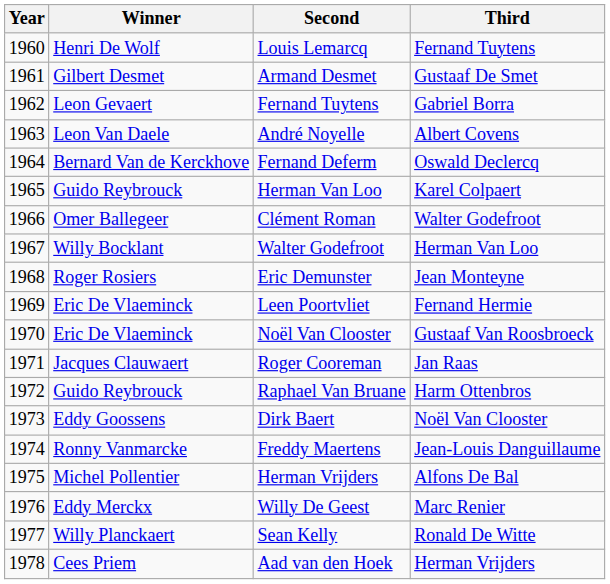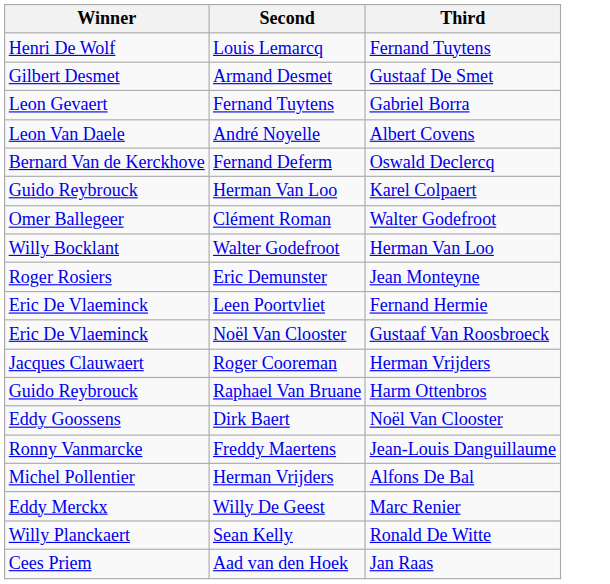 <table class="wikitable">
 <tr>
-<th>Year</th>
 <th>Winner</th>
 <th>Second</th>
 <th>Third</th>
 </tr>
 <tr>
-<td>1960</td>
 <td> <a href='#'>Henri De Wolf</a></td>
 <td> <a href='#'>Louis Lemarcq</a></td>
 <td> <a href='#'>Fernand Tuytens</a></td>
 </tr>
 <tr>
-<td>1961</td>
 <td> <a href='#'>Gilbert Desmet</a></td>
 <td> <a href='#'>Armand Desmet</a></td>
 <td> <a href='#'>Gustaaf De Smet</a></td>
 </tr>
 <tr>
-<td>1962</td>
 <td> <a href='#'>Leon Gevaert</a></td>
 <td> <a href='#'>Fernand Tuytens</a></td>
 <td> <a href='#'>Gabriel Borra</a></td>
 </tr>
 <tr>
-<td>1963</td>
 <td> <a href='#'>Leon Van Daele</a></td>
 <td> <a href='#'>André Noyelle</a></td>
 <td> <a href='#'>Albert Covens</a></td>
 </tr>
 <tr>
-<td>1964</td>
 <td> <a href='#'>Bernard Van de Kerckhove</a></td>
 <td> <a href='#'>Fernand Deferm</a></td>
 <td> <a href='#'>Oswald Declercq</a></td>
 </tr>
 <tr>
-<td>1965</td>
 <td> <a href='#'>Guido Reybrouck</a></td>
 <td> <a href='#'>Herman Van Loo</a></td>
 <td> <a href='#'>Karel Colpaert</a></td>
 </tr>
 <tr>
-<td>1966</td>
 <td> <a href='#'>Omer Ballegeer</a></td>
 <td> <a href='#'>Clément Roman</a></td>
 <td> <a href='#'>Walter Godefroot</a></td>
 </tr>
 <tr>
-<td>1967</td>
 <td> <a href='#'>Willy Bocklant</a></td>
 <td> <a href='#'>Walter Godefroot</a></td>
 <td> <a href='#'>Herman Van Loo</a></td>
 </tr>
 <tr>
-<td>1968</td>
 <td> <a href='#'>Roger Rosiers</a></td>
 <td> <a href='#'>Eric Demunster</a></td>
 <td> <a href='#'>Jean Monteyne</a></td>
 </tr>
 <tr>
-<td>1969</td>
 <td> <a href='#'>Eric De Vlaeminck</a></td>
 <td> <a href='#'>Leen Poortvliet</a></td>
 <td> <a href='#'>Fernand Hermie</a></td>
 </tr>
 <tr>
-<td>1970</td>
 <td> <a href='#'>Eric De Vlaeminck</a></td>
 <td> <a href='#'>Noël Van Clooster</a></td>
 <td> <a href='#'>Gustaaf Van Roosbroeck</a></td>
 </tr>
 <tr>
-<td>1971</td>
 <td> <a href='#'>Jacques Clauwaert</a></td>
 <td> <a href='#'>Roger Cooreman</a></td>
-<td> <a href='#'>Jan Raas</a></td>
+<td> <a href='#'>Herman Vrijders</a></td>
 </tr>
 <tr>
-<td>1972</td>
 <td> <a href='#'>Guido Reybrouck</a></td>
 <td> <a href='#'>Raphael Van Bruane</a></td>
 <td> <a href='#'>Harm Ottenbros</a></td>
 </tr>
 <tr>
-<td>1973</td>
 <td> <a href='#'>Eddy Goossens</a></td>
 <td> <a href='#'>Dirk Baert</a></td>
 <td> <a href='#'>Noël Van Clooster</a></td>
 </tr>
 <tr>
-<td>1974</td>
 <td> <a href='#'>Ronny Vanmarcke</a></td>
 <td> <a href='#'>Freddy Maertens</a></td>
 <td> <a href='#'>Jean-Louis Danguillaume</a></td>
 </tr>
 <tr>
-<td>1975</td>
 <td> <a href='#'>Michel Pollentier</a></td>
 <td> <a href='#'>Herman Vrijders</a></td>
 <td> <a href='#'>Alfons De Bal</a></td>
 </tr>
 <tr>
-<td>1976</td>
 <td> <a href='#'>Eddy Merckx</a></td>
 <td> <a href='#'>Willy De Geest</a></td>
 <td> <a href='#'>Marc Renier</a></td>
 </tr>
 <tr>
-<td>1977</td>
 <td> <a href='#'>Willy Planckaert</a></td>
 <td> <a href='#'>Sean Kelly</a></td>
 <td> <a href='#'>Ronald De Witte</a></td>
 </tr>
 <tr>
-<td>1978</td>
 <td> <a href='#'>Cees Priem</a></td>
 <td> <a href='#'>Aad van den Hoek</a></td>
-<td> <a href='#'>Herman Vrijders</a></td>
+<td> <a href='#'>Jan Raas</a></td>
 </tr>
 </table>
